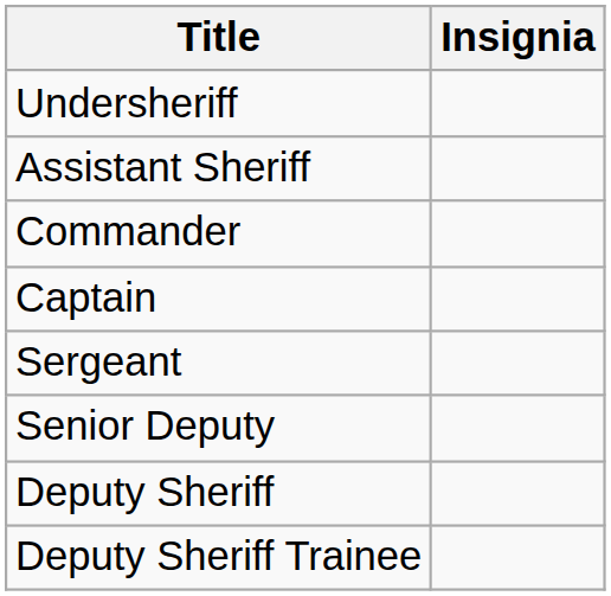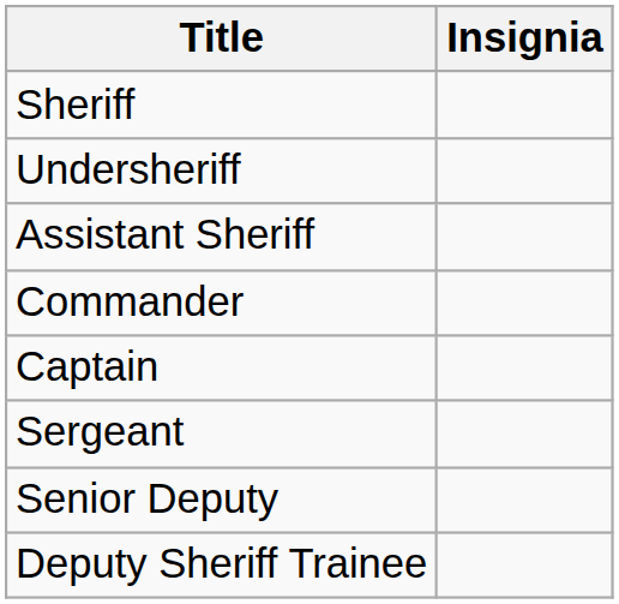 <table class="wikitable">
 <tr>
 <th>Title</th>
 <th>Insignia</th>
+</tr>
+<tr>
+<td>Sheriff</td>
+<td></td>
 </tr>
 <tr>
 <td>Undersheriff</td>
 <td></td>
 </tr>
 <tr>
 <td>Assistant Sheriff</td>
 <td></td>
 </tr>
 <tr>
 <td>Commander</td>
 <td></td>
 </tr>
 <tr>
 <td>Captain</td>
 <td></td>
 </tr>
 <tr>
 <td>Sergeant</td>
 <td></td>
 </tr>
 <tr>
 <td>Senior Deputy</td>
 <td></td>
 </tr>
 <tr>
-<td>Deputy Sheriff</td>
-<td></td>
-</tr>
-<tr>
 <td>Deputy Sheriff Trainee</td>
 </tr>
 </table>
